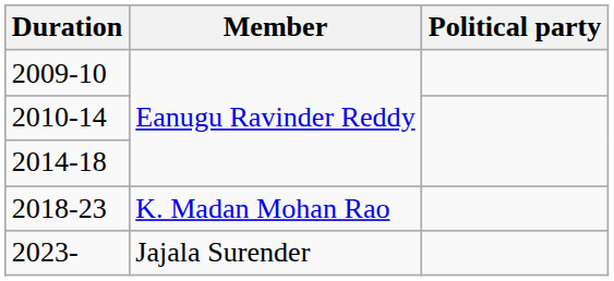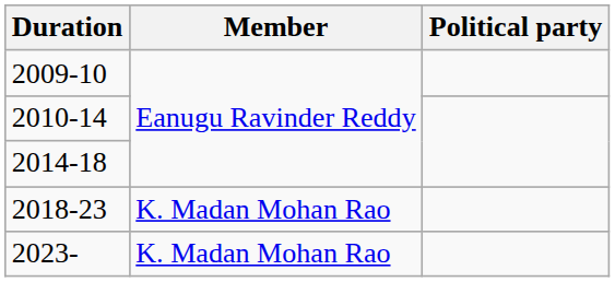 <table class="wikitable">
 <tr>
 <th>Duration</th>
 <th>Member</th>
 <th colspan="2">Political party</th>
 </tr>
 <tr>
 <td>2009-10</td>
 <td rowspan=3><a href='#'>Eanugu Ravinder Reddy</a></td>
 <td></td>
 </tr>
 <tr>
 <td>2010-14</td>
 </tr>
 <tr>
 <td>2014-18</td>
 </tr>
 <tr>
 <td>2018-23</td>
 <td><a href='#'>K. Madan Mohan Rao</a></td>
 <td></td>
 </tr>
 <tr>
 <td>2023-</td>
-<td>Jajala Surender</td>
+<td><a href='#'>K. Madan Mohan Rao</a></td>
 </tr>
 </table>
